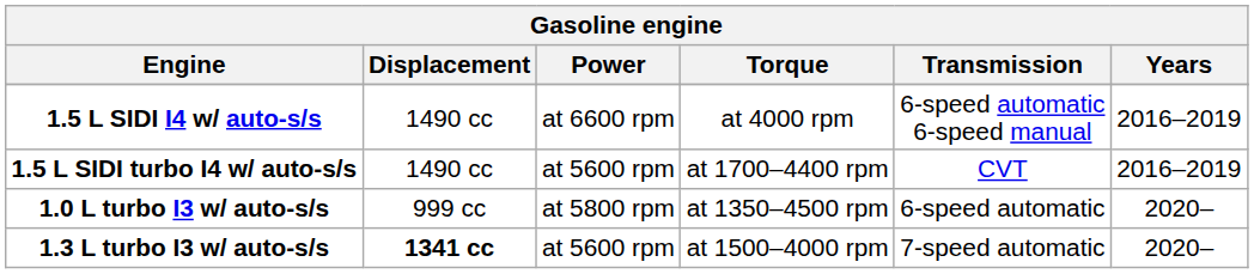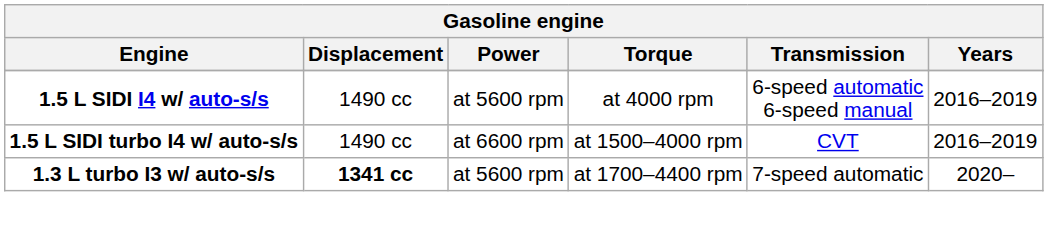 <table class="wikitable"  style="text-align:center; font-size:91%;">
 <tr>
 <th colspan="6">Gasoline engine</th>
 </tr>
 <tr style="background:#dcdcdc; text-align:center; vertical-align:middle;">
 <th>Engine</th>
 <th>Displacement</th>
 <th>Power</th>
 <th>Torque</th>
 <th>Transmission</th>
 <th>Years</th>
 </tr>
 <tr style="background:#fff;">
 </tr>
 <tr style="background:#fff;">
 <td><strong>1.5 L SIDI <a href='#'>I4</a> w/ <a href='#'>auto-s/s</a></strong></td>
 <td>1490 cc</td>
-<td> at 6600 rpm</td>
+<td> at 5600 rpm</td>
 <td> at 4000 rpm</td>
 <td>6-speed <a href='#'>automatic</a><br>6-speed <a href='#'>manual</a></td>
 <td>2016–2019</td>
 </tr>
 <tr style="background:#fff;">
 <td><strong>1.5 L SIDI turbo I4 w/ auto-s/s</strong></td>
 <td>1490 cc</td>
-<td> at 5600 rpm</td>
-<td> at 1700–4400 rpm</td>
+<td> at 6600 rpm</td>
+<td> at 1500–4000 rpm</td>
 <td><a href='#'>CVT</a></td>
 <td>2016–2019</td>
-</tr>
-<tr style="background:#fff;">
-<td><strong>1.0 L turbo <a href='#'>I3</a>  w/ auto-s/s</strong></td>
-<td>999 cc</td>
-<td> at 5800 rpm</td>
-<td> at 1350–4500 rpm</td>
-<td>6-speed automatic</td>
-<td>2020–</td>
 </tr>
 <tr style="background:#fff;">
 <td><strong>1.3 L turbo I3 w/ auto-s/s</strong></td>
 <td><strong>1341 cc</strong></td>
 <td> at 5600 rpm</td>
-<td> at 1500–4000 rpm</td>
+<td> at 1700–4400 rpm</td>
 <td>7-speed automatic</td>
 <td>2020–</td>
 </tr>
 </table>
